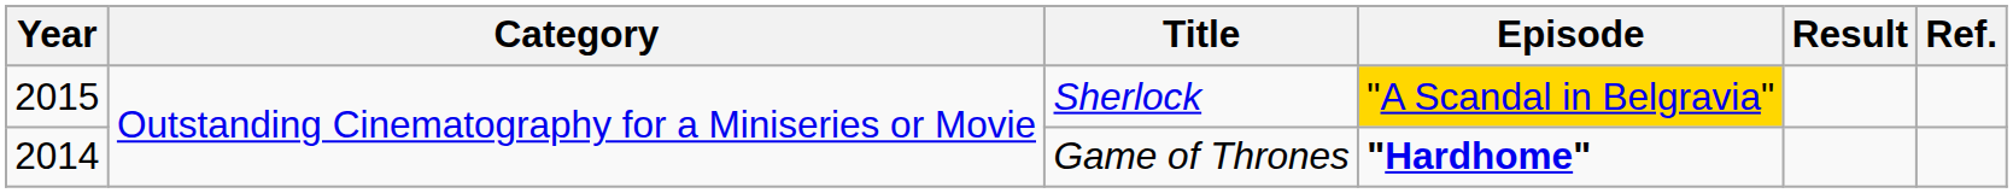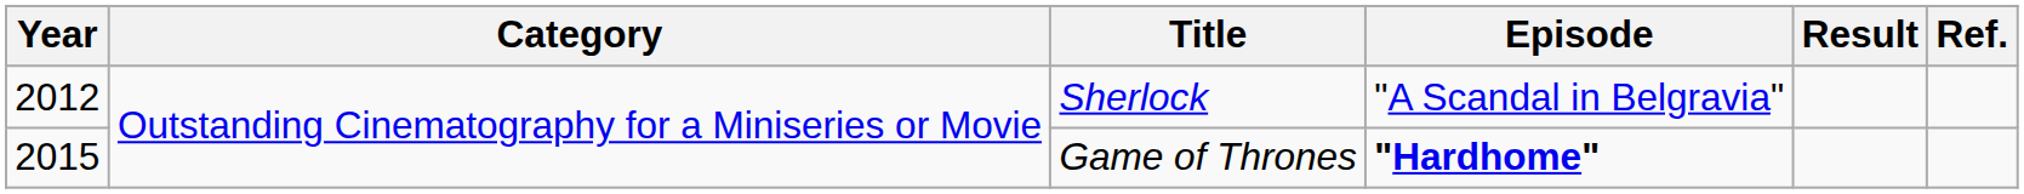 <table class="wikitable">
 <tr>
 <th>Year</th>
 <th>Category</th>
 <th>Title</th>
 <th>Episode</th>
 <th>Result</th>
 <th>Ref.</th>
 </tr>
 <tr>
-<td>2015</td>
+<td>2012</td>
 <td rowspan=2><a href='#'>Outstanding Cinematography for a Miniseries or Movie</a></td>
 <td><em><a href='#'>Sherlock</a></em></td>
-<td style="background: gold;">"<a href='#'>A Scandal in Belgravia</a>"</td>
+<td>"<a href='#'>A Scandal in Belgravia</a>"</td>
 <td></td>
 <td align=center></td>
 </tr>
 <tr>
-<td>2014</td>
+<td>2015</td>
 <td><em>Game of Thrones</em></td>
 <td><strong>"<a href='#'>Hardhome</a>"</strong></td>
 <td></td>
 <td align=center></td>
 </tr>
 </table>
